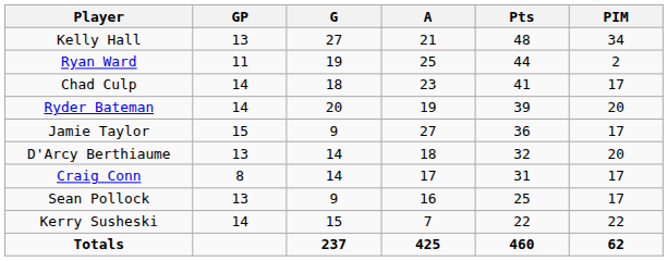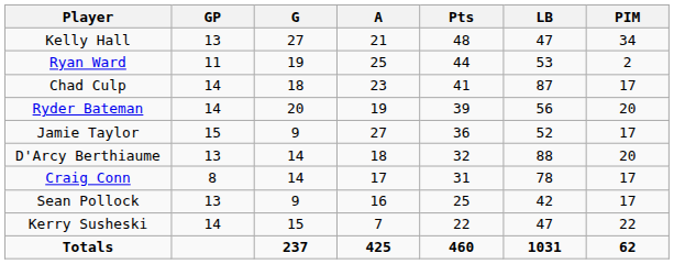 <table class="wikitable sortable">
 <tr align=center>
 <th width="20%">Player</th>
 <th width="10%">GP</th>
 <th width="10%">G</th>
 <th width="10%">A</th>
 <th width="10%">Pts</th>
+<th width="10%">LB</th>
 <th width="10%">PIM</th>
 </tr>
 <tr align=center>
 <td>Kelly Hall</td>
 <td>13</td>
 <td>27</td>
 <td>21</td>
 <td>48</td>
+<td>47</td>
 <td>34</td>
 </tr>
 <tr align=center>
 <td><a href='#'>Ryan Ward</a></td>
 <td>11</td>
 <td>19</td>
 <td>25</td>
 <td>44</td>
+<td>53</td>
 <td>2</td>
 </tr>
 <tr align=center>
 <td>Chad Culp</td>
 <td>14</td>
 <td>18</td>
 <td>23</td>
 <td>41</td>
+<td>87</td>
 <td>17</td>
 </tr>
 <tr align=center>
 <td><a href='#'>Ryder Bateman</a></td>
 <td>14</td>
 <td>20</td>
 <td>19</td>
 <td>39</td>
+<td>56</td>
 <td>20</td>
 </tr>
 <tr align=center>
 <td>Jamie Taylor</td>
 <td>15</td>
 <td>9</td>
 <td>27</td>
 <td>36</td>
+<td>52</td>
 <td>17</td>
 </tr>
 <tr align=center>
 <td>D'Arcy Berthiaume</td>
 <td>13</td>
 <td>14</td>
 <td>18</td>
 <td>32</td>
+<td>88</td>
 <td>20</td>
 </tr>
 <tr align=center>
 <td><a href='#'>Craig Conn</a></td>
 <td>8</td>
 <td>14</td>
 <td>17</td>
 <td>31</td>
+<td>78</td>
 <td>17</td>
 </tr>
 <tr align=center>
 <td>Sean Pollock</td>
 <td>13</td>
 <td>9</td>
 <td>16</td>
 <td>25</td>
+<td>42</td>
 <td>17</td>
 </tr>
 <tr align=center>
 <td>Kerry Susheski</td>
 <td>14</td>
 <td>15</td>
 <td>7</td>
 <td>22</td>
+<td>47</td>
 <td>22</td>
 </tr>
 <tr align=center>
 <td><strong>Totals</strong></td>
 <td></td>
 <td><strong>237</strong></td>
 <td><strong>425</strong></td>
 <td><strong>460</strong></td>
+<td><strong>1031</strong></td>
 <td><strong>62</strong></td>
 </tr>
 </table>
